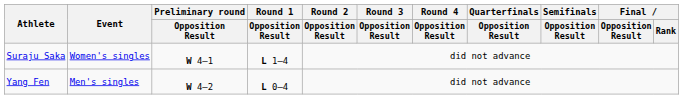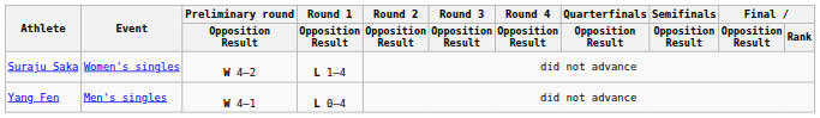 <table class="wikitable" style="font-size:90%">
 <tr>
 <th rowspan="2">Athlete</th>
 <th rowspan="2">Event</th>
 <th>Preliminary round</th>
 <th>Round 1</th>
 <th>Round 2</th>
 <th>Round 3</th>
 <th>Round 4</th>
 <th>Quarterfinals</th>
 <th>Semifinals</th>
 <th colspan=2>Final / </th>
 </tr>
 <tr style="font-size:95%">
 <th>Opposition<br>Result</th>
 <th>Opposition<br>Result</th>
 <th>Opposition<br>Result</th>
 <th>Opposition<br>Result</th>
 <th>Opposition<br>Result</th>
 <th>Opposition<br>Result</th>
 <th>Opposition<br>Result</th>
 <th>Opposition<br>Result</th>
 <th>Rank</th>
 </tr>
 <tr align=center>
 <td align=left><a href='#'>Suraju Saka</a></td>
 <td align=left><a href='#'>Women's singles</a></td>
-<td><br><strong>W</strong> 4–1</td>
+<td><br><strong>W</strong> 4–2</td>
 <td><br><strong>L</strong> 1–4</td>
 <td colspan=7>did not advance</td>
 </tr>
 <tr align=center>
 <td align=left><a href='#'>Yang Fen</a></td>
 <td align=left><a href='#'>Men's singles</a></td>
-<td><br><strong>W</strong> 4–2</td>
+<td><br><strong>W</strong> 4–1</td>
 <td><br><strong>L</strong> 0–4</td>
 <td colspan=7>did not advance</td>
 </tr>
 </table>
